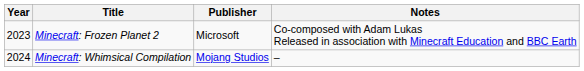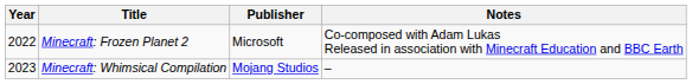 <table class="wikitable plainrowheaders" style="text-align:left;">
 <tr>
 <th>Year</th>
 <th>Title</th>
 <th>Publisher</th>
 <th>Notes</th>
 </tr>
 <tr>
-<td align="center" rowspan="1">2023</td>
+<td align="center" rowspan="1">2022</td>
 <td><em><a href='#'>Minecraft</a>: Frozen Planet 2</em></td>
 <td>Microsoft</td>
 <td>Co-composed with Adam Lukas<br>Released in association with <a href='#'>Minecraft Education</a> and <a href='#'>BBC Earth</a></td>
 </tr>
 <tr>
-<td align="center" rowspan="1">2024</td>
+<td align="center" rowspan="1">2023</td>
 <td><em><a href='#'>Minecraft</a>: Whimsical Compilation</em></td>
 <td><a href='#'>Mojang Studios</a></td>
 <td>–</td>
 </tr>
 </table>
